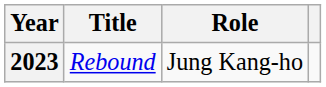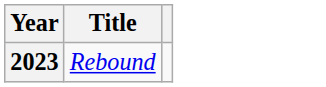 <table class="wikitable sortable plainrowheaders">
 <tr>
 <th scope="col">Year</th>
 <th scope="col">Title</th>
-<th scope="col">Role</th>
 <th scope="col" class="unsortable"></th>
 </tr>
 <tr>
 <th scope="row">2023</th>
 <td><em><a href='#'>Rebound</a></em></td>
-<td>Jung Kang-ho</td>
 <td></td>
 </tr>
 </table>
